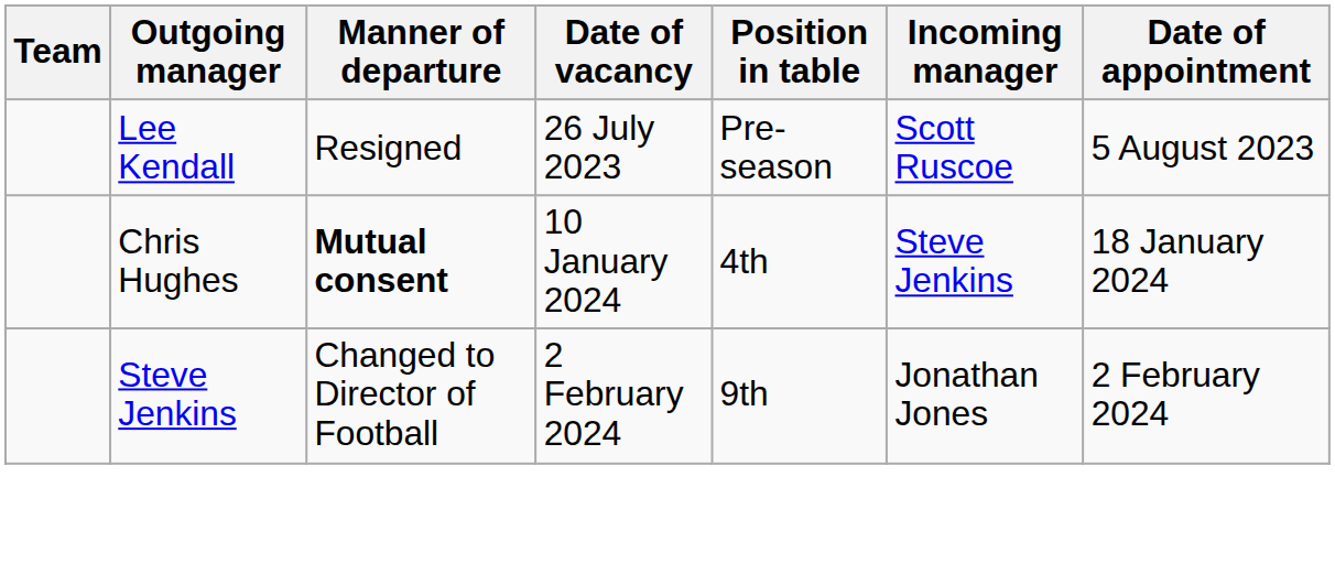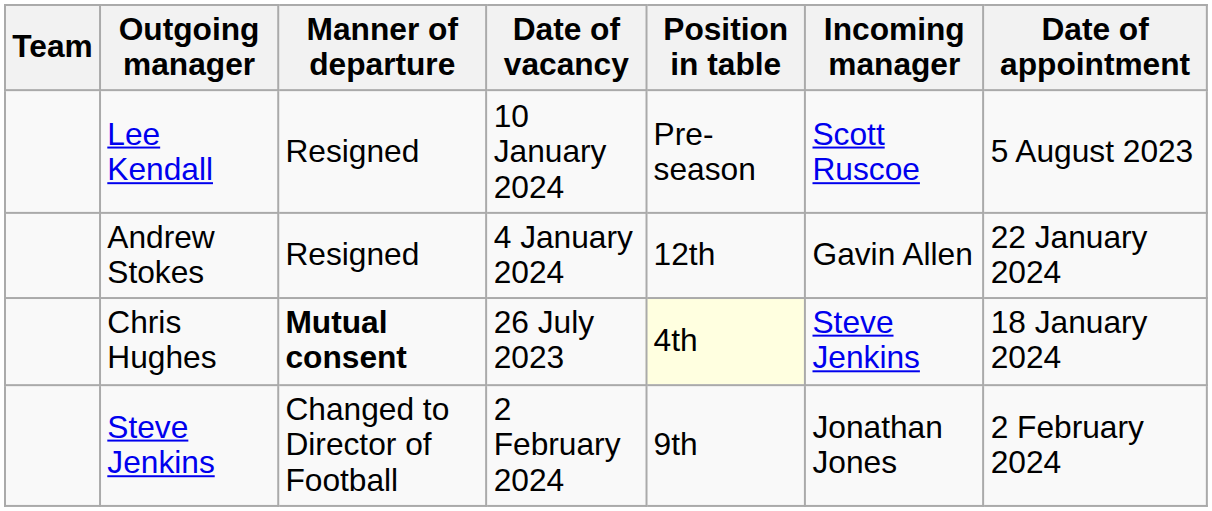 <table class="wikitable sortable">
 <tr>
 <th>Team</th>
 <th>Outgoing manager</th>
 <th>Manner of departure</th>
 <th>Date of vacancy</th>
 <th>Position in table</th>
 <th>Incoming manager</th>
 <th>Date of appointment</th>
 </tr>
 <tr>
 <td></td>
 <td> <a href='#'>Lee Kendall</a></td>
 <td>Resigned</td>
-<td>26 July 2023</td>
+<td>10 January 2024</td>
 <td>Pre-season</td>
 <td> <a href='#'>Scott Ruscoe</a></td>
 <td>5 August 2023</td>
 </tr>
 <tr>
 <td></td>
+<td> Andrew Stokes</td>
+<td>Resigned</td>
+<td>4 January 2024</td>
+<td>12th</td>
+<td> Gavin Allen</td>
+<td>22 January 2024</td>
+</tr>
+<tr>
+<td></td>
 <td> Chris Hughes</td>
 <td><strong>Mutual consent</strong></td>
-<td>10 January 2024</td>
-<td>4th</td>
+<td>26 July 2023</td>
+<td style="background: lightyellow;">4th</td>
 <td> <a href='#'>Steve Jenkins</a></td>
 <td>18 January 2024</td>
 </tr>
 <tr>
 <td></td>
 <td> <a href='#'>Steve Jenkins</a></td>
 <td>Changed to Director of Football</td>
 <td>2 February 2024</td>
 <td>9th</td>
 <td> Jonathan Jones</td>
 <td>2 February 2024</td>
 </tr>
 </table>
